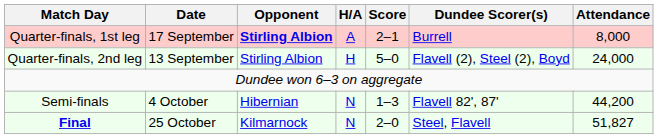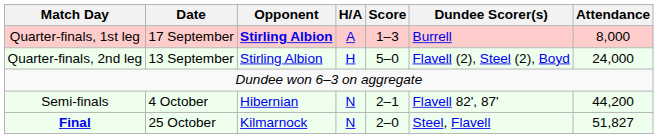 <table class="wikitable" style="text-align:center">
 <tr>
 <th>Match Day</th>
 <th>Date</th>
 <th>Opponent</th>
 <th>H/A</th>
 <th>Score</th>
 <th>Dundee Scorer(s)</th>
 <th>Attendance</th>
 </tr>
 <tr bgcolor="#FFCCCC">
 <td>Quarter-finals, 1st leg</td>
 <td align="left">17 September</td>
 <td align="left"><strong><a href='#'>Stirling Albion</a></strong></td>
 <td><a href='#'>A</a></td>
-<td>2–1</td>
+<td>1–3</td>
 <td align="left"><a href='#'>Burrell</a></td>
 <td>8,000</td>
 </tr>
 <tr bgcolor="#EEFFEE">
 <td>Quarter-finals, 2nd leg</td>
 <td align="left">13 September</td>
 <td align="left"><a href='#'>Stirling Albion</a></td>
 <td><a href='#'>H</a></td>
 <td>5–0</td>
 <td align="left"><a href='#'>Flavell</a> (2), <a href='#'>Steel</a> (2), <a href='#'>Boyd</a></td>
 <td>24,000</td>
 </tr>
 <tr>
 <td colspan="7"><em>Dundee won 6–3 on aggregate</em></td>
 </tr>
 <tr bgcolor="#EEFFEE">
 <td>Semi-finals</td>
 <td align="left">4 October</td>
 <td align="left"><a href='#'>Hibernian</a></td>
 <td><a href='#'>N</a></td>
-<td>1–3</td>
+<td>2–1</td>
 <td align="left"><a href='#'>Flavell</a> 82', 87'</td>
 <td>44,200</td>
 </tr>
 <tr bgcolor="#EEFFEE">
 <td><strong><a href='#'>Final</a></strong></td>
 <td align="left">25 October</td>
 <td align="left"><a href='#'>Kilmarnock</a></td>
 <td><a href='#'>N</a></td>
 <td>2–0</td>
 <td align="left"><a href='#'>Steel</a>, <a href='#'>Flavell</a></td>
 <td>51,827</td>
 </tr>
 </table>
